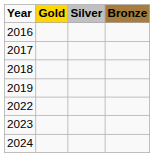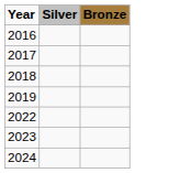 <table class="wikitable">
 <tr>
 <td><strong>Year</strong></td>
-<td !align="center" bgcolor="gold" colspan="1"><strong>Gold</strong></td>
 <td !align="center" bgcolor="silver" colspan="1"><strong>Silver</strong></td>
 <td !align="center" bgcolor="#a67d3d" colspan="1"><strong>Bronze</strong></td>
 </tr>
 <tr>
 <td>2016</td>
 <td></td>
 <td></td>
-<td></td>
 </tr>
 <tr>
 <td>2017</td>
-<td></td>
 <td></td>
 <td></td>
 </tr>
 <tr>
 <td>2018</td>
 <td></td>
 <td></td>
-<td></td>
 </tr>
 <tr>
 <td>2019</td>
-<td></td>
 <td></td>
 <td></td>
 </tr>
 <tr>
 <td>2022</td>
 <td></td>
 <td></td>
-<td></td>
 </tr>
 <tr>
 <td>2023</td>
-<td></td>
 <td></td>
 <td></td>
 </tr>
 <tr>
 <td>2024</td>
 <td></td>
 <td></td>
-<td></td>
 </tr>
 </table>
